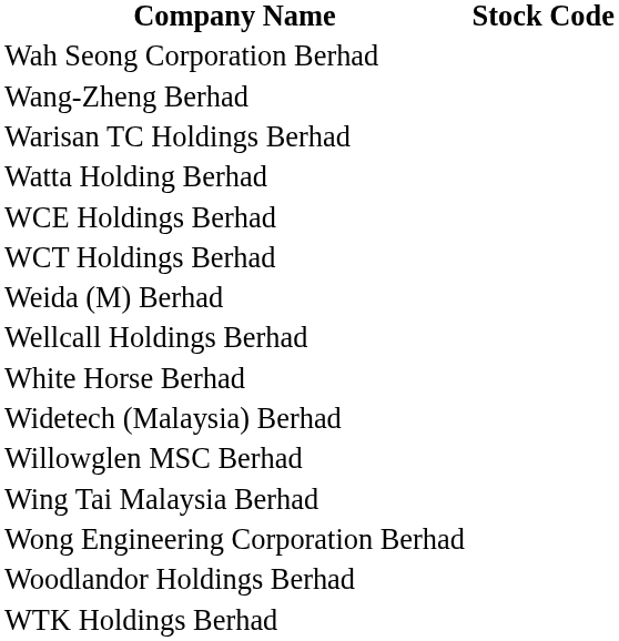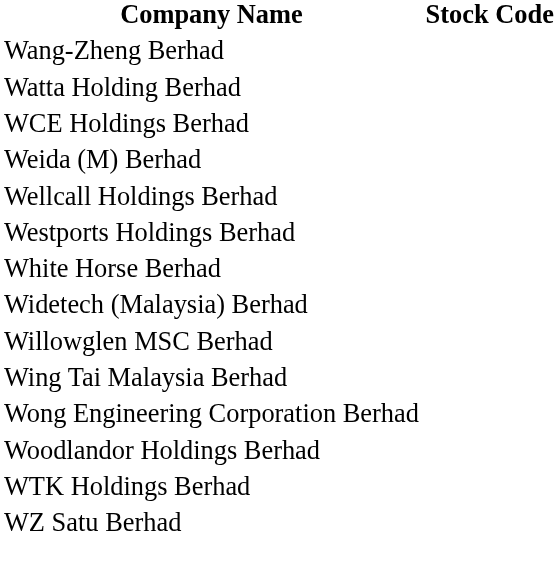 <table style="background:transparent;">
 <tr>
 <th>Company Name</th>
 <th>Stock Code</th>
 </tr>
 <tr>
-<td>Wah Seong Corporation Berhad</td>
-<td></td>
-</tr>
-<tr>
 <td>Wang-Zheng Berhad</td>
-<td></td>
-</tr>
-<tr>
-<td>Warisan TC Holdings Berhad</td>
 <td></td>
 </tr>
 <tr>
 <td>Watta Holding Berhad</td>
 <td></td>
 </tr>
 <tr>
 <td>WCE Holdings Berhad</td>
 <td></td>
 </tr>
 <tr>
-<td>WCT Holdings Berhad</td>
-<td></td>
-</tr>
-<tr>
 <td>Weida (M) Berhad</td>
 <td></td>
 </tr>
 <tr>
 <td>Wellcall Holdings Berhad</td>
+<td></td>
+</tr>
+<tr>
+<td>Westports Holdings Berhad</td>
 <td></td>
 </tr>
 <tr>
 <td>White Horse Berhad</td>
 <td></td>
 </tr>
 <tr>
 <td>Widetech (Malaysia) Berhad</td>
 <td></td>
 </tr>
 <tr>
 <td>Willowglen MSC Berhad</td>
 <td></td>
 </tr>
 <tr>
 <td>Wing Tai Malaysia Berhad</td>
 <td></td>
 </tr>
 <tr>
 <td>Wong Engineering Corporation Berhad</td>
 <td></td>
 </tr>
 <tr>
 <td>Woodlandor Holdings Berhad</td>
 <td></td>
 </tr>
 <tr>
 <td>WTK Holdings Berhad</td>
 <td></td>
 </tr>
+<tr>
+<td>WZ Satu Berhad</td>
+<td></td>
+</tr>
 </table>
